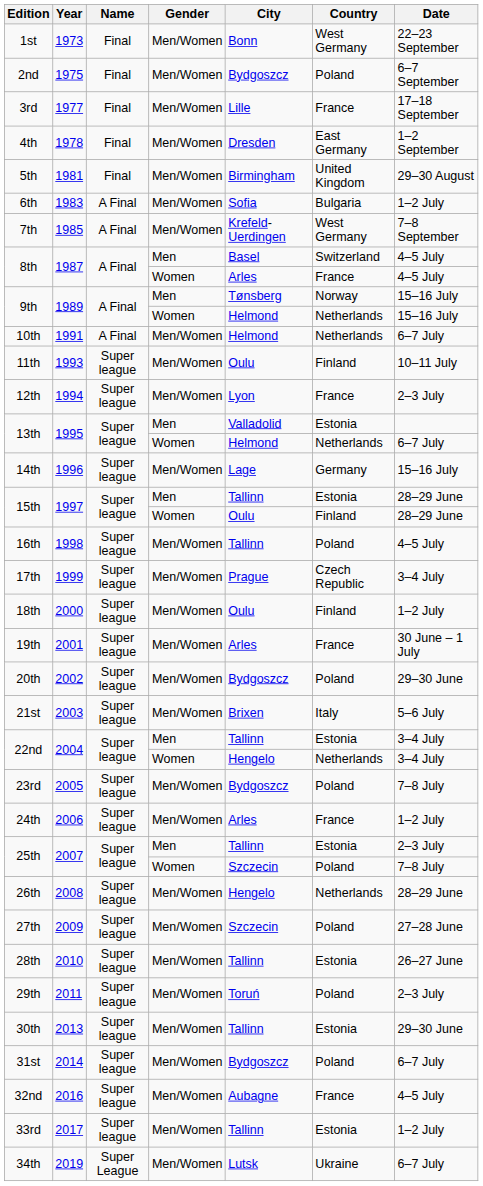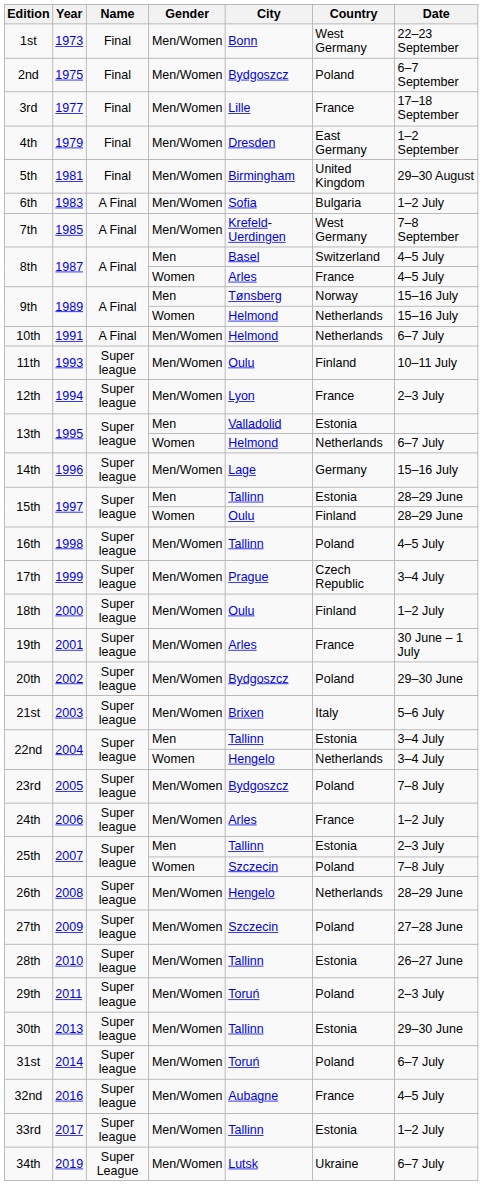 <table class=wikitable>
 <tr>
 <th>Edition</th>
 <th>Year</th>
 <th>Name</th>
 <th>Gender</th>
 <th>City</th>
 <th>Country</th>
 <th>Date</th>
 </tr>
 <tr>
 <td align=center>1st</td>
 <td><a href='#'>1973</a></td>
 <td align=center>Final</td>
 <td>Men/Women</td>
 <td><a href='#'>Bonn</a></td>
 <td>West Germany</td>
 <td>22–23 September</td>
 </tr>
 <tr>
 <td align=center>2nd</td>
 <td><a href='#'>1975</a></td>
 <td align=center>Final</td>
 <td>Men/Women</td>
 <td><a href='#'>Bydgoszcz</a></td>
 <td>Poland</td>
 <td>6–7 September</td>
 </tr>
 <tr>
 <td align=center>3rd</td>
 <td><a href='#'>1977</a></td>
 <td align=center>Final</td>
 <td>Men/Women</td>
 <td><a href='#'>Lille</a></td>
 <td>France</td>
 <td>17–18 September</td>
 </tr>
 <tr>
 <td align=center>4th</td>
-<td><a href='#'>1978</a></td>
+<td><a href='#'>1979</a></td>
 <td align=center>Final</td>
 <td>Men/Women</td>
 <td><a href='#'>Dresden</a></td>
 <td>East Germany</td>
 <td>1–2 September</td>
 </tr>
 <tr>
 <td align=center>5th</td>
 <td><a href='#'>1981</a></td>
 <td align=center>Final</td>
 <td>Men/Women</td>
 <td><a href='#'>Birmingham</a></td>
 <td>United Kingdom</td>
 <td>29–30 August</td>
 </tr>
 <tr>
 <td align=center>6th</td>
 <td><a href='#'>1983</a></td>
 <td align=center>A Final</td>
 <td>Men/Women</td>
 <td><a href='#'>Sofia</a></td>
 <td>Bulgaria</td>
 <td>1–2 July</td>
 </tr>
 <tr>
 <td align=center>7th</td>
 <td><a href='#'>1985</a></td>
 <td align=center>A Final</td>
 <td>Men/Women</td>
 <td><a href='#'>Krefeld</a>-<a href='#'>Uerdingen</a></td>
 <td>West Germany</td>
 <td>7–8 September</td>
 </tr>
 <tr>
 <td rowspan=2 align=center>8th</td>
 <td rowspan=2><a href='#'>1987</a></td>
 <td rowspan=2 align=center>A Final</td>
 <td>Men</td>
 <td><a href='#'>Basel</a></td>
 <td>Switzerland</td>
 <td>4–5 July</td>
 </tr>
 <tr>
 <td>Women</td>
 <td><a href='#'>Arles</a></td>
 <td>France</td>
 <td>4–5 July</td>
 </tr>
 <tr>
 <td rowspan=2 align=center>9th</td>
 <td rowspan=2><a href='#'>1989</a></td>
 <td rowspan=2 align=center>A Final</td>
 <td>Men</td>
 <td><a href='#'>Tønsberg</a></td>
 <td>Norway</td>
 <td>15–16 July</td>
 </tr>
 <tr>
 <td>Women</td>
 <td><a href='#'>Helmond</a></td>
 <td>Netherlands</td>
 <td>15–16 July</td>
 </tr>
 <tr>
 <td align=center>10th</td>
 <td><a href='#'>1991</a></td>
 <td align=center>A Final</td>
 <td>Men/Women</td>
 <td><a href='#'>Helmond</a></td>
 <td>Netherlands</td>
 <td>6–7 July</td>
 </tr>
 <tr>
 <td align=center>11th</td>
 <td><a href='#'>1993</a></td>
 <td align=center>Super league</td>
 <td>Men/Women</td>
 <td><a href='#'>Oulu</a></td>
 <td>Finland</td>
 <td>10–11 July</td>
 </tr>
 <tr>
 <td align=center>12th</td>
 <td><a href='#'>1994</a></td>
 <td align=center>Super league</td>
 <td>Men/Women</td>
 <td><a href='#'>Lyon</a></td>
 <td>France</td>
 <td>2–3 July</td>
 </tr>
 <tr>
 <td rowspan=2 align=center>13th</td>
 <td rowspan=2><a href='#'>1995</a></td>
 <td rowspan=2 align=center>Super league</td>
 <td>Men</td>
 <td><a href='#'>Valladolid</a></td>
 <td>Estonia</td>
 <td></td>
 </tr>
 <tr>
 <td>Women</td>
 <td><a href='#'>Helmond</a></td>
 <td>Netherlands</td>
 <td>6–7 July</td>
 </tr>
 <tr>
 <td align=center>14th</td>
 <td><a href='#'>1996</a></td>
 <td align=center>Super league</td>
 <td>Men/Women</td>
 <td><a href='#'>Lage</a></td>
 <td>Germany</td>
 <td>15–16 July</td>
 </tr>
 <tr>
 <td rowspan=2 align=center>15th</td>
 <td rowspan=2><a href='#'>1997</a></td>
 <td rowspan=2 align=center>Super league</td>
 <td>Men</td>
 <td><a href='#'>Tallinn</a></td>
 <td>Estonia</td>
 <td>28–29 June</td>
 </tr>
 <tr>
 <td>Women</td>
 <td><a href='#'>Oulu</a></td>
 <td>Finland</td>
 <td>28–29 June</td>
 </tr>
 <tr>
 <td align=center>16th</td>
 <td><a href='#'>1998</a></td>
 <td align=center>Super league</td>
 <td>Men/Women</td>
 <td><a href='#'>Tallinn</a></td>
 <td>Poland</td>
 <td>4–5 July</td>
 </tr>
 <tr>
 <td align=center>17th</td>
 <td><a href='#'>1999</a></td>
 <td align=center>Super league</td>
 <td>Men/Women</td>
 <td><a href='#'>Prague</a></td>
 <td>Czech Republic</td>
 <td>3–4 July</td>
 </tr>
 <tr>
 <td align=center>18th</td>
 <td><a href='#'>2000</a></td>
 <td align=center>Super league</td>
 <td>Men/Women</td>
 <td><a href='#'>Oulu</a></td>
 <td>Finland</td>
 <td>1–2 July</td>
 </tr>
 <tr>
 <td align=center>19th</td>
 <td><a href='#'>2001</a></td>
 <td align=center>Super league</td>
 <td>Men/Women</td>
 <td><a href='#'>Arles</a></td>
 <td>France</td>
 <td>30 June – 1 July</td>
 </tr>
 <tr>
 <td align=center>20th</td>
 <td><a href='#'>2002</a></td>
 <td align=center>Super league</td>
 <td>Men/Women</td>
 <td><a href='#'>Bydgoszcz</a></td>
 <td>Poland</td>
 <td>29–30 June</td>
 </tr>
 <tr>
 <td align=center>21st</td>
 <td><a href='#'>2003</a></td>
 <td align=center>Super league</td>
 <td>Men/Women</td>
 <td><a href='#'>Brixen</a></td>
 <td>Italy</td>
 <td>5–6 July</td>
 </tr>
 <tr>
 <td rowspan=2 align=center>22nd</td>
 <td rowspan=2><a href='#'>2004</a></td>
 <td rowspan=2 align=center>Super league</td>
 <td>Men</td>
 <td><a href='#'>Tallinn</a></td>
 <td>Estonia</td>
 <td>3–4 July</td>
 </tr>
 <tr>
 <td>Women</td>
 <td><a href='#'>Hengelo</a></td>
 <td>Netherlands</td>
 <td>3–4 July</td>
 </tr>
 <tr>
 <td align=center>23rd</td>
 <td><a href='#'>2005</a></td>
 <td align=center>Super league</td>
 <td>Men/Women</td>
 <td><a href='#'>Bydgoszcz</a></td>
 <td>Poland</td>
 <td>7–8 July</td>
 </tr>
 <tr>
 <td align=center>24th</td>
 <td><a href='#'>2006</a></td>
 <td align=center>Super league</td>
 <td>Men/Women</td>
 <td><a href='#'>Arles</a></td>
 <td>France</td>
 <td>1–2 July</td>
 </tr>
 <tr>
 <td rowspan=2 align=center>25th</td>
 <td rowspan=2><a href='#'>2007</a></td>
 <td rowspan=2 align=center>Super league</td>
 <td>Men</td>
 <td><a href='#'>Tallinn</a></td>
 <td>Estonia</td>
 <td>2–3 July</td>
 </tr>
 <tr>
 <td>Women</td>
 <td><a href='#'>Szczecin</a></td>
 <td>Poland</td>
 <td>7–8 July</td>
 </tr>
 <tr>
 <td align=center>26th</td>
 <td><a href='#'>2008</a></td>
 <td align=center>Super league</td>
 <td>Men/Women</td>
 <td><a href='#'>Hengelo</a></td>
 <td>Netherlands</td>
 <td>28–29 June</td>
 </tr>
 <tr>
 <td align=center>27th</td>
 <td><a href='#'>2009</a></td>
 <td align=center>Super league</td>
 <td>Men/Women</td>
 <td><a href='#'>Szczecin</a></td>
 <td>Poland</td>
 <td>27–28 June</td>
 </tr>
 <tr>
 <td align=center>28th</td>
 <td><a href='#'>2010</a></td>
 <td align=center>Super league</td>
 <td>Men/Women</td>
 <td><a href='#'>Tallinn</a></td>
 <td>Estonia</td>
 <td>26–27 June</td>
 </tr>
 <tr>
 <td align=center>29th</td>
 <td><a href='#'>2011</a></td>
 <td align=center>Super league</td>
 <td>Men/Women</td>
 <td><a href='#'>Toruń</a></td>
 <td>Poland</td>
 <td>2–3 July</td>
 </tr>
 <tr>
 <td align=center>30th</td>
 <td><a href='#'>2013</a></td>
 <td align=center>Super league</td>
 <td>Men/Women</td>
 <td><a href='#'>Tallinn</a></td>
 <td>Estonia</td>
 <td>29–30 June</td>
 </tr>
 <tr>
 <td align=center>31st</td>
 <td><a href='#'>2014</a></td>
 <td align=center>Super league</td>
 <td>Men/Women</td>
-<td><a href='#'>Bydgoszcz</a></td>
+<td><a href='#'>Toruń</a></td>
 <td>Poland</td>
 <td>6–7 July</td>
 </tr>
 <tr>
 <td align=center>32nd</td>
 <td><a href='#'>2016</a></td>
 <td align=center>Super league</td>
 <td>Men/Women</td>
 <td><a href='#'>Aubagne</a></td>
 <td>France</td>
 <td>4–5 July</td>
 </tr>
 <tr>
 <td align=center>33rd</td>
 <td><a href='#'>2017</a></td>
 <td align=center>Super league</td>
 <td>Men/Women</td>
 <td><a href='#'>Tallinn</a></td>
 <td>Estonia</td>
 <td>1–2 July</td>
 </tr>
 <tr>
 <td align=center>34th</td>
 <td><a href='#'>2019</a></td>
 <td align=center>Super League</td>
 <td>Men/Women</td>
 <td><a href='#'>Lutsk</a></td>
 <td>Ukraine</td>
 <td>6–7 July</td>
 </tr>
 </table>
